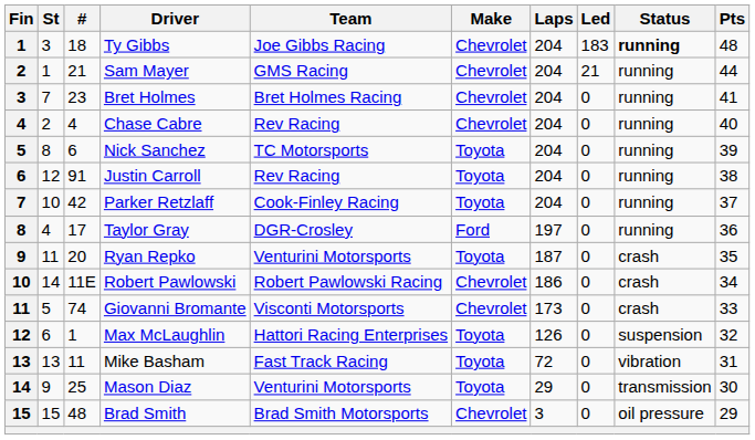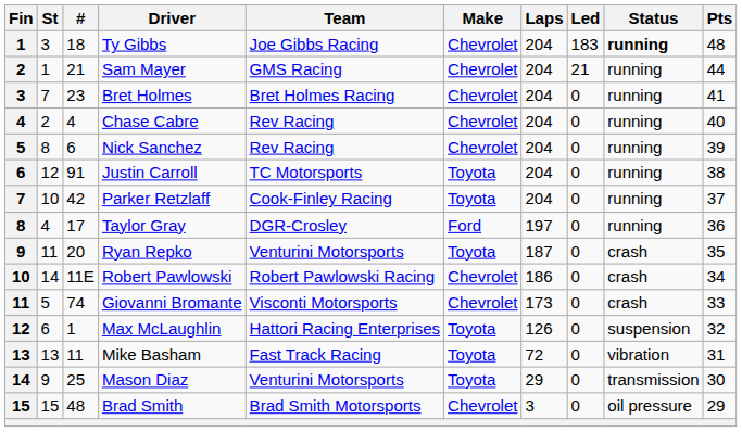 <table class="wikitable" style="font-size:95%">
 <tr>
 <th>Fin</th>
 <th>St</th>
 <th>#</th>
 <th>Driver</th>
 <th>Team</th>
 <th>Make</th>
 <th>Laps</th>
 <th>Led</th>
 <th>Status</th>
 <th>Pts</th>
 </tr>
 <tr>
 <th>1</th>
 <td>3</td>
 <td>18</td>
 <td><a href='#'>Ty Gibbs</a></td>
 <td><a href='#'>Joe Gibbs Racing</a></td>
 <td><a href='#'>Chevrolet</a></td>
 <td>204</td>
 <td>183</td>
 <td><strong>running</strong></td>
 <td>48</td>
 </tr>
 <tr>
 <th>2</th>
 <td>1</td>
 <td>21</td>
 <td><a href='#'>Sam Mayer</a></td>
 <td><a href='#'>GMS Racing</a></td>
 <td><a href='#'>Chevrolet</a></td>
 <td>204</td>
 <td>21</td>
 <td>running</td>
 <td>44</td>
 </tr>
 <tr>
 <th>3</th>
 <td>7</td>
 <td>23</td>
 <td><a href='#'>Bret Holmes</a></td>
 <td><a href='#'>Bret Holmes Racing</a></td>
 <td><a href='#'>Chevrolet</a></td>
 <td>204</td>
 <td>0</td>
 <td>running</td>
 <td>41</td>
 </tr>
 <tr>
 <th>4</th>
 <td>2</td>
 <td>4</td>
 <td><a href='#'>Chase Cabre</a></td>
 <td><a href='#'>Rev Racing</a></td>
 <td><a href='#'>Chevrolet</a></td>
 <td>204</td>
 <td>0</td>
 <td>running</td>
 <td>40</td>
 </tr>
 <tr>
 <th>5</th>
 <td>8</td>
 <td>6</td>
 <td><a href='#'>Nick Sanchez</a></td>
-<td><a href='#'>TC Motorsports</a></td>
-<td><a href='#'>Toyota</a></td>
+<td><a href='#'>Rev Racing</a></td>
+<td><a href='#'>Chevrolet</a></td>
 <td>204</td>
 <td>0</td>
 <td>running</td>
 <td>39</td>
 </tr>
 <tr>
 <th>6</th>
 <td>12</td>
 <td>91</td>
 <td><a href='#'>Justin Carroll</a></td>
-<td><a href='#'>Rev Racing</a></td>
+<td><a href='#'>TC Motorsports</a></td>
 <td><a href='#'>Toyota</a></td>
 <td>204</td>
 <td>0</td>
 <td>running</td>
 <td>38</td>
 </tr>
 <tr>
 <th>7</th>
 <td>10</td>
 <td>42</td>
 <td><a href='#'>Parker Retzlaff</a></td>
 <td><a href='#'>Cook-Finley Racing</a></td>
 <td><a href='#'>Toyota</a></td>
 <td>204</td>
 <td>0</td>
 <td>running</td>
 <td>37</td>
 </tr>
 <tr>
 <th>8</th>
 <td>4</td>
 <td>17</td>
 <td><a href='#'>Taylor Gray</a></td>
 <td><a href='#'>DGR-Crosley</a></td>
 <td><a href='#'>Ford</a></td>
 <td>197</td>
 <td>0</td>
 <td>running</td>
 <td>36</td>
 </tr>
 <tr>
 <th>9</th>
 <td>11</td>
 <td>20</td>
 <td><a href='#'>Ryan Repko</a></td>
 <td><a href='#'>Venturini Motorsports</a></td>
 <td><a href='#'>Toyota</a></td>
 <td>187</td>
 <td>0</td>
 <td>crash</td>
 <td>35</td>
 </tr>
 <tr>
 <th>10</th>
 <td>14</td>
 <td>11E</td>
 <td><a href='#'>Robert Pawlowski</a></td>
 <td><a href='#'>Robert Pawlowski Racing</a></td>
 <td><a href='#'>Chevrolet</a></td>
 <td>186</td>
 <td>0</td>
 <td>crash</td>
 <td>34</td>
 </tr>
 <tr>
 <th>11</th>
 <td>5</td>
 <td>74</td>
 <td><a href='#'>Giovanni Bromante</a></td>
 <td><a href='#'>Visconti Motorsports</a></td>
 <td><a href='#'>Chevrolet</a></td>
 <td>173</td>
 <td>0</td>
 <td>crash</td>
 <td>33</td>
 </tr>
 <tr>
 <th>12</th>
 <td>6</td>
 <td>1</td>
 <td><a href='#'>Max McLaughlin</a></td>
 <td><a href='#'>Hattori Racing Enterprises</a></td>
 <td><a href='#'>Toyota</a></td>
 <td>126</td>
 <td>0</td>
 <td>suspension</td>
 <td>32</td>
 </tr>
 <tr>
 <th>13</th>
 <td>13</td>
 <td>11</td>
 <td>Mike Basham</td>
 <td><a href='#'>Fast Track Racing</a></td>
 <td><a href='#'>Toyota</a></td>
 <td>72</td>
 <td>0</td>
 <td>vibration</td>
 <td>31</td>
 </tr>
 <tr>
 <th>14</th>
 <td>9</td>
 <td>25</td>
 <td><a href='#'>Mason Diaz</a></td>
 <td><a href='#'>Venturini Motorsports</a></td>
 <td><a href='#'>Toyota</a></td>
 <td>29</td>
 <td>0</td>
 <td>transmission</td>
 <td>30</td>
 </tr>
 <tr>
 <th>15</th>
 <td>15</td>
 <td>48</td>
 <td><a href='#'>Brad Smith</a></td>
 <td><a href='#'>Brad Smith Motorsports</a></td>
 <td><a href='#'>Chevrolet</a></td>
 <td>3</td>
 <td>0</td>
 <td>oil pressure</td>
 <td>29</td>
 </tr>
 <tr>
 <th colspan="10"></th>
 </tr>
 </table>
